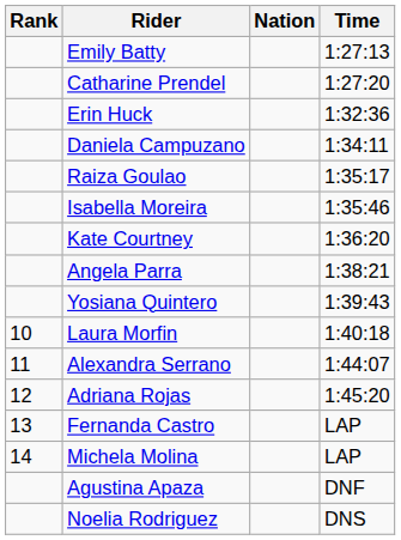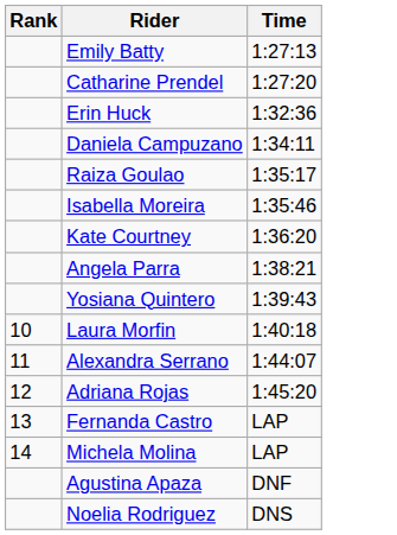 <table class="wikitable sortable" style="font-size:95%" style="width:35em;" style="text-align:center">
 <tr>
 <th>Rank</th>
 <th>Rider</th>
-<th>Nation</th>
 <th>Time</th>
 </tr>
 <tr>
 <td></td>
 <td align=left><a href='#'>Emily Batty</a></td>
-<td align=left></td>
 <td>1:27:13</td>
 </tr>
 <tr>
 <td></td>
 <td align=left><a href='#'>Catharine Prendel</a></td>
-<td align=left></td>
 <td>1:27:20</td>
 </tr>
 <tr>
 <td></td>
 <td align=left><a href='#'>Erin Huck</a></td>
-<td align=left></td>
 <td>1:32:36</td>
 </tr>
 <tr>
 <td></td>
 <td align=left><a href='#'>Daniela Campuzano</a></td>
-<td align=left></td>
 <td>1:34:11</td>
 </tr>
 <tr>
 <td></td>
 <td align=left><a href='#'>Raiza Goulao</a></td>
-<td align=left></td>
 <td>1:35:17</td>
 </tr>
 <tr>
 <td></td>
 <td align=left><a href='#'>Isabella Moreira</a></td>
-<td align=left></td>
 <td>1:35:46</td>
 </tr>
 <tr>
 <td></td>
 <td align=left><a href='#'>Kate Courtney</a></td>
-<td align=left></td>
 <td>1:36:20</td>
 </tr>
 <tr>
 <td></td>
 <td align=left><a href='#'>Angela Parra</a></td>
-<td align=left></td>
 <td>1:38:21</td>
 </tr>
 <tr>
 <td></td>
 <td align=left><a href='#'>Yosiana Quintero</a></td>
-<td align=left></td>
 <td>1:39:43</td>
 </tr>
 <tr>
 <td>10</td>
 <td align=left><a href='#'>Laura Morfin</a></td>
-<td align=left></td>
 <td>1:40:18</td>
 </tr>
 <tr>
 <td>11</td>
 <td align=left><a href='#'>Alexandra Serrano</a></td>
-<td align=left></td>
 <td>1:44:07</td>
 </tr>
 <tr>
 <td>12</td>
 <td align=left><a href='#'>Adriana Rojas</a></td>
-<td align=left></td>
 <td>1:45:20</td>
 </tr>
 <tr>
 <td>13</td>
 <td align=left><a href='#'>Fernanda Castro</a></td>
-<td align=left></td>
 <td>LAP</td>
 </tr>
 <tr>
 <td>14</td>
 <td align=left><a href='#'>Michela Molina</a></td>
-<td align=left></td>
 <td>LAP</td>
 </tr>
 <tr>
 <td></td>
 <td align=left><a href='#'>Agustina Apaza</a></td>
-<td align=left></td>
 <td>DNF</td>
 </tr>
 <tr>
 <td></td>
 <td align=left><a href='#'>Noelia Rodriguez</a></td>
-<td align=left></td>
 <td>DNS</td>
 </tr>
 </table>
